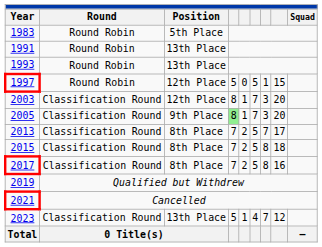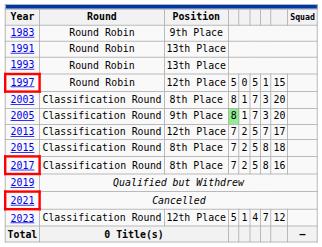 <table class="wikitable" style="text-align: center; font-size:95%;">
 <tr>
 <th colspan=9 style="background:#0038A8; color:#FFFFFF;"><a href='#'></a></th>
 </tr>
 <tr>
 <th>Year</th>
 <th>Round</th>
 <th>Position</th>
 <th></th>
 <th></th>
 <th></th>
 <th></th>
 <th></th>
 <th><small>Squad</small></th>
 </tr>
 <tr>
 <td> <a href='#'>1983</a></td>
 <td>Round Robin</td>
-<td>5th Place</td>
+<td>9th Place</td>
 <td colspan=6></td>
 </tr>
 <tr>
 <td> <a href='#'>1991</a></td>
 <td>Round Robin</td>
 <td>13th Place</td>
 <td colspan=6></td>
 </tr>
 <tr>
 <td> <a href='#'>1993</a></td>
 <td>Round Robin</td>
 <td>13th Place</td>
 <td colspan=6></td>
 </tr>
 <tr>
 <td style="border: 3px solid red"> <a href='#'>1997</a></td>
 <td>Round Robin</td>
 <td>12th Place</td>
 <td>5</td>
 <td>0</td>
 <td>5</td>
 <td>1</td>
 <td>15</td>
 <td></td>
 </tr>
 <tr>
 <td> <a href='#'>2003</a></td>
 <td>Classification Round</td>
-<td>12th Place</td>
+<td>8th Place</td>
 <td>8</td>
 <td>1</td>
 <td>7</td>
 <td>3</td>
 <td>20</td>
 <td></td>
 </tr>
 <tr>
 <td> <a href='#'>2005</a></td>
 <td>Classification Round</td>
 <td>9th Place</td>
 <td style="background: lightgreen;">8</td>
 <td>1</td>
 <td>7</td>
 <td>3</td>
 <td>20</td>
 <td></td>
 </tr>
 <tr>
 <td> <a href='#'>2013</a></td>
 <td>Classification Round</td>
-<td>8th Place</td>
+<td>12th Place</td>
 <td>7</td>
 <td>2</td>
 <td>5</td>
 <td>7</td>
 <td>17</td>
 <td style="background:;"></td>
 </tr>
 <tr>
 <td> <a href='#'>2015</a></td>
 <td>Classification Round</td>
 <td>8th Place</td>
 <td>7</td>
 <td>2</td>
 <td>5</td>
 <td>8</td>
 <td>18</td>
 <td style="background:;"></td>
 </tr>
 <tr>
 <td style="border: 3px solid red"> <a href='#'>2017</a></td>
 <td>Classification Round</td>
 <td>8th Place</td>
 <td>7</td>
 <td>2</td>
 <td>5</td>
 <td>8</td>
 <td>16</td>
 <td></td>
 </tr>
 <tr>
 <td> <a href='#'>2019</a></td>
 <td colspan=8><em>Qualified but Withdrew</em></td>
 </tr>
 <tr>
 <td style="border: 3px solid red"> <a href='#'>2021</a></td>
 <td colspan=8><em>Cancelled</em></td>
 </tr>
 <tr>
 <td> <a href='#'>2023</a></td>
 <td>Classification Round</td>
-<td>13th Place</td>
+<td>12th Place</td>
 <td>5</td>
 <td>1</td>
 <td>4</td>
 <td>7</td>
 <td>12</td>
 <td></td>
 </tr>
 <tr>
 <th>Total</th>
 <th colspan="2">0 Title(s)</th>
 <th></th>
 <th></th>
 <th></th>
 <th></th>
 <th></th>
 <th>—</th>
 </tr>
 </table>
